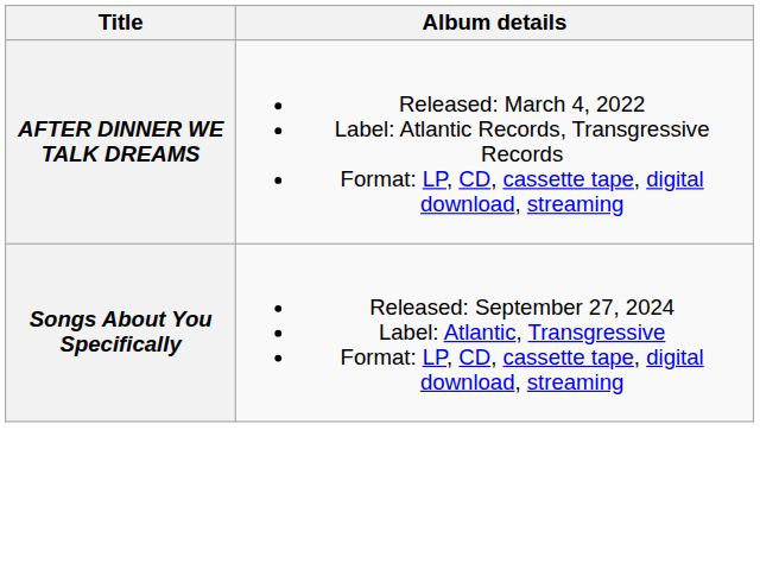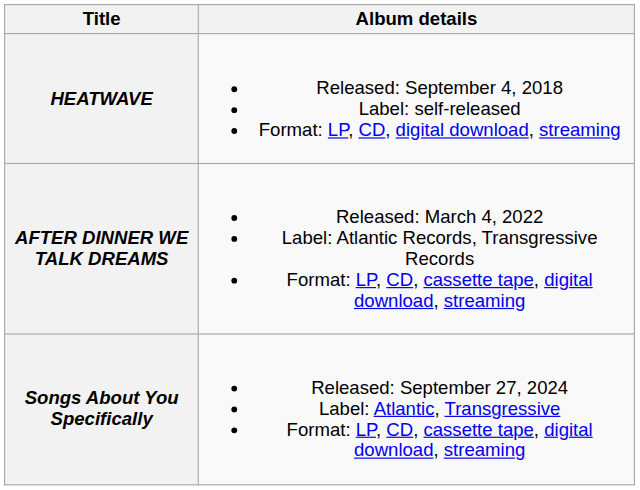 <table class="wikitable plainrowheaders" style="text-align:center">
 <tr>
 <th scope="col" style="width:10em;">Title</th>
 <th scope="col" style="width:23em;">Album details</th>
+</tr>
+<tr>
+<th scope="row"><em>HEATWAVE</em></th>
+<td><br><ul><li>Released: September 4, 2018</li><li>Label: self-released</li><li>Format: <a href='#'>LP</a>, <a href='#'>CD</a>, <a href='#'>digital download</a>, <a href='#'>streaming</a></li></ul></td>
 </tr>
 <tr>
 <th scope="row"><em>AFTER DINNER WE TALK DREAMS</em></th>
 <td><br><ul><li>Released: March 4, 2022</li><li>Label: Atlantic Records, Transgressive Records</li><li>Format: <a href='#'>LP</a>, <a href='#'>CD</a>, <a href='#'>cassette tape</a>, <a href='#'>digital download</a>, <a href='#'>streaming</a></li></ul></td>
 </tr>
 <tr>
 <th scope="row"><em>Songs About You Specifically</em></th>
 <td><br><ul><li>Released: September 27, 2024</li><li>Label: <a href='#'>Atlantic</a>, <a href='#'>Transgressive</a></li><li>Format: <a href='#'>LP</a>, <a href='#'>CD</a>, <a href='#'>cassette tape</a>, <a href='#'>digital download</a>, <a href='#'>streaming</a></li></ul></td>
 </tr>
 </table>
